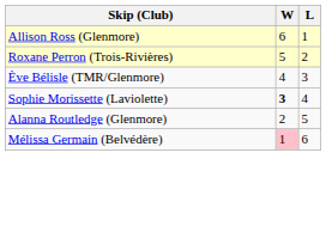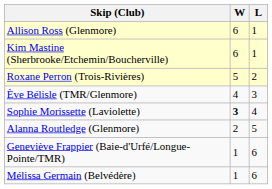 <table class=wikitable>
 <tr>
 <th width=325>Skip (Club)</th>
 <th width=20>W</th>
 <th width=20>L</th>
 </tr>
 <tr bgcolor=#ffffcc>
 <td><a href='#'>Allison Ross</a> (Glenmore)</td>
+<td>6</td>
+<td>1</td>
+</tr>
+<tr bgcolor=#ffffcc>
+<td><a href='#'>Kim Mastine</a> (Sherbrooke/Etchemin/Boucherville)</td>
 <td>6</td>
 <td>1</td>
 </tr>
 <tr bgcolor=#ffffcc>
 <td><a href='#'>Roxane Perron</a> (Trois-Rivières)</td>
 <td>5</td>
 <td>2</td>
 </tr>
 <tr>
 <td><a href='#'>Ève Bélisle</a> (TMR/Glenmore)</td>
 <td>4</td>
 <td>3</td>
 </tr>
 <tr>
 <td><a href='#'>Sophie Morissette</a> (Laviolette)</td>
 <td><strong>3</strong></td>
 <td>4</td>
 </tr>
 <tr>
 <td><a href='#'>Alanna Routledge</a> (Glenmore)</td>
 <td>2</td>
 <td>5</td>
 </tr>
 <tr>
+<td><a href='#'>Geneviève Frappier</a> (Baie-d'Urfé/Longue-Pointe/TMR)</td>
+<td>1</td>
+<td>6</td>
+</tr>
+<tr>
 <td><a href='#'>Mélissa Germain</a> (Belvédère)</td>
-<td style="background: pink;">1</td>
+<td>1</td>
 <td>6</td>
 </tr>
 </table>
